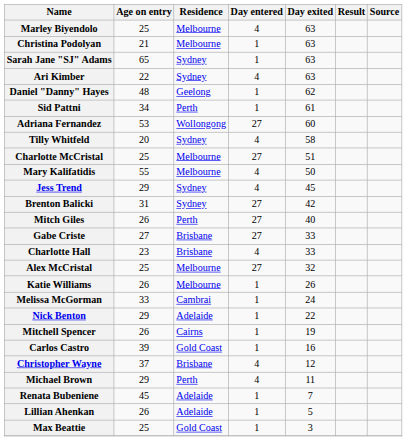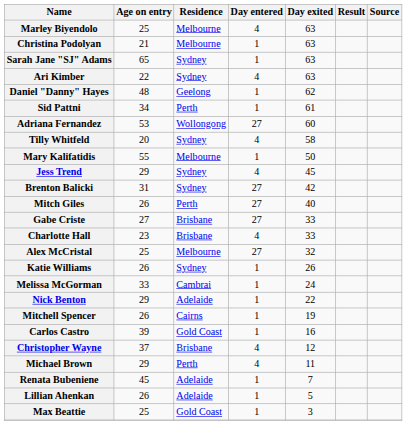 <table class="wikitable sortable">
 <tr>
 <th scope="col">Name</th>
 <th scope="col">Age on entry</th>
 <th scope="col">Residence</th>
 <th scope="col">Day entered</th>
 <th scope="col">Day exited</th>
 <th scope="col">Result</th>
 <th scope="col">Source</th>
 </tr>
 <tr>
 <th scope="row">Marley Biyendolo</th>
 <td align="center">25</td>
 <td><a href='#'>Melbourne</a></td>
 <td align="center">4</td>
 <td align="center">63</td>
 <td></td>
 <td></td>
 </tr>
 <tr>
 <th scope="row">Christina Podolyan</th>
 <td align="center">21</td>
 <td><a href='#'>Melbourne</a></td>
 <td align="center">1</td>
 <td align="center">63</td>
 <td></td>
 <td></td>
 </tr>
 <tr>
 <th scope="row">Sarah Jane "SJ" Adams</th>
 <td align="center">65</td>
 <td><a href='#'>Sydney</a></td>
 <td align="center">1</td>
 <td align="center">63</td>
 <td></td>
 <td></td>
 </tr>
 <tr>
 <th scope="row">Ari Kimber</th>
 <td align="center">22</td>
 <td><a href='#'>Sydney</a></td>
 <td align="center">4</td>
 <td align="center">63</td>
 <td></td>
 <td></td>
 </tr>
 <tr>
 <th scope="row">Daniel "Danny" Hayes</th>
 <td align="center">48</td>
 <td><a href='#'>Geelong</a></td>
 <td align="center">1</td>
 <td align="center">62</td>
 <td></td>
 <td></td>
 </tr>
 <tr>
 <th scope="row">Sid Pattni</th>
 <td align="center">34</td>
 <td><a href='#'>Perth</a></td>
 <td align="center">1</td>
 <td align="center">61</td>
 <td></td>
 <td></td>
 </tr>
 <tr>
 <th scope="row">Adriana Fernandez</th>
 <td align="center">53</td>
 <td><a href='#'>Wollongong</a></td>
 <td align="center">27</td>
 <td align="center">60</td>
 <td></td>
 <td></td>
 </tr>
 <tr>
 <th scope="row">Tilly Whitfeld</th>
 <td align="center">20</td>
 <td><a href='#'>Sydney</a></td>
 <td align="center">4</td>
 <td align="center">58</td>
 <td></td>
 <td></td>
 </tr>
 <tr>
-<th scope="row">Charlotte McCristal</th>
-<td align="center">25</td>
-<td><a href='#'>Melbourne</a></td>
-<td align="center">27</td>
-<td align="center">51</td>
-<td></td>
-<td></td>
-</tr>
-<tr>
 <th scope="row">Mary Kalifatidis</th>
 <td align="center">55</td>
 <td><a href='#'>Melbourne</a></td>
-<td align="center">4</td>
+<td align="center">1</td>
 <td align="center">50</td>
 <td></td>
 <td></td>
 </tr>
 <tr>
 <th scope="row"><a href='#'>Jess Trend</a></th>
 <td align="center">29</td>
 <td><a href='#'>Sydney</a></td>
 <td align="center">4</td>
 <td align="center">45</td>
 <td></td>
 <td></td>
 </tr>
 <tr>
 <th scope="row">Brenton Balicki</th>
 <td align="center">31</td>
 <td><a href='#'>Sydney</a></td>
 <td align="center">27</td>
 <td align="center">42</td>
 <td></td>
 <td></td>
 </tr>
 <tr>
 <th scope="row">Mitch Giles</th>
 <td align="center">26</td>
 <td><a href='#'>Perth</a></td>
 <td align="center">27</td>
 <td align="center">40</td>
 <td></td>
 <td></td>
 </tr>
 <tr>
 <th scope="row">Gabe Criste</th>
 <td align="center">27</td>
 <td><a href='#'>Brisbane</a></td>
 <td align="center">27</td>
 <td align="center">33</td>
 <td></td>
 <td></td>
 </tr>
 <tr>
 <th scope="row">Charlotte Hall</th>
 <td align="center">23</td>
 <td><a href='#'>Brisbane</a></td>
 <td align="center">4</td>
 <td align="center">33</td>
 <td></td>
 <td></td>
 </tr>
 <tr>
 <th scope="row">Alex McCristal</th>
 <td align="center">25</td>
 <td><a href='#'>Melbourne</a></td>
 <td align="center">27</td>
 <td align="center">32</td>
 <td></td>
 <td></td>
 </tr>
 <tr>
 <th scope="row">Katie Williams</th>
 <td align="center">26</td>
-<td><a href='#'>Melbourne</a></td>
+<td><a href='#'>Sydney</a></td>
 <td align="center">1</td>
 <td align="center">26</td>
 <td></td>
 <td></td>
 </tr>
 <tr>
 <th scope="row">Melissa McGorman</th>
 <td align="center">33</td>
 <td><a href='#'>Cambrai</a></td>
 <td align="center">1</td>
 <td align="center">24</td>
 <td></td>
 <td></td>
 </tr>
 <tr>
 <th scope="row"><a href='#'>Nick Benton</a></th>
 <td align="center">29</td>
 <td><a href='#'>Adelaide</a></td>
 <td align="center">1</td>
 <td align="center">22</td>
 <td></td>
 <td></td>
 </tr>
 <tr>
 <th scope="row">Mitchell Spencer</th>
 <td align="center">26</td>
 <td><a href='#'>Cairns</a></td>
 <td align="center">1</td>
 <td align="center">19</td>
 <td></td>
 <td></td>
 </tr>
 <tr>
 <th scope="row">Carlos Castro</th>
 <td align="center">39</td>
 <td><a href='#'>Gold Coast</a></td>
 <td align="center">1</td>
 <td align="center">16</td>
 <td></td>
 <td></td>
 </tr>
 <tr>
 <th scope="row"><a href='#'>Christopher Wayne</a></th>
 <td align="center">37</td>
 <td><a href='#'>Brisbane</a></td>
 <td align="center">4</td>
 <td align="center">12</td>
 <td></td>
 <td></td>
 </tr>
 <tr>
 <th scope="row">Michael Brown</th>
 <td align="center">29</td>
 <td><a href='#'>Perth</a></td>
 <td align="center">4</td>
 <td align="center">11</td>
 <td></td>
 <td></td>
 </tr>
 <tr>
 <th scope="row">Renata Bubeniene</th>
 <td align="center">45</td>
 <td><a href='#'>Adelaide</a></td>
 <td align="center">1</td>
 <td align="center">7</td>
 <td></td>
 <td></td>
 </tr>
 <tr>
 <th scope="row">Lillian Ahenkan</th>
 <td align="center">26</td>
 <td><a href='#'>Adelaide</a></td>
 <td align="center">1</td>
 <td align="center">5</td>
 <td></td>
 <td></td>
 </tr>
 <tr>
 <th scope="row">Max Beattie</th>
 <td align="center">25</td>
 <td><a href='#'>Gold Coast</a></td>
 <td align="center">1</td>
 <td align="center">3</td>
 <td></td>
 <td></td>
 </tr>
 <tr>
 </tr>
 </table>
